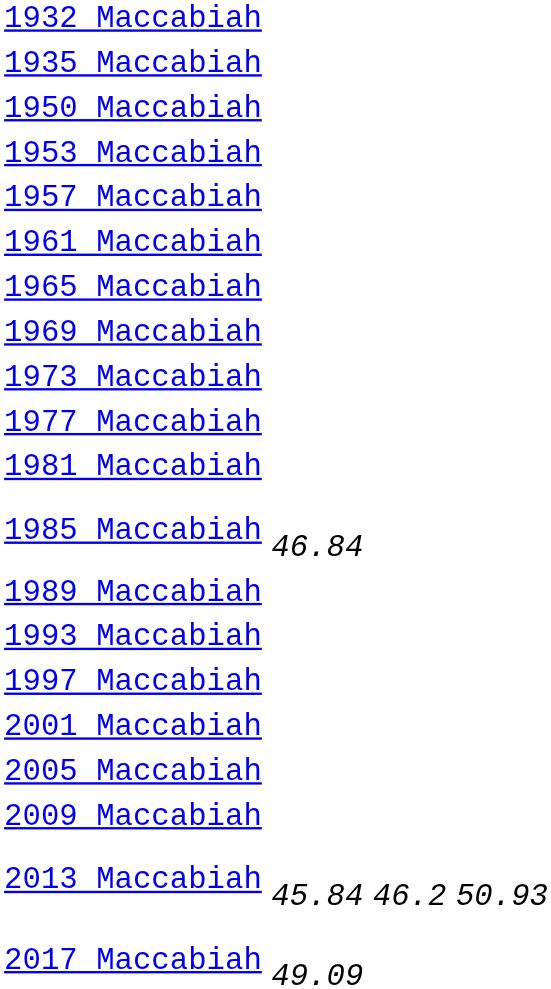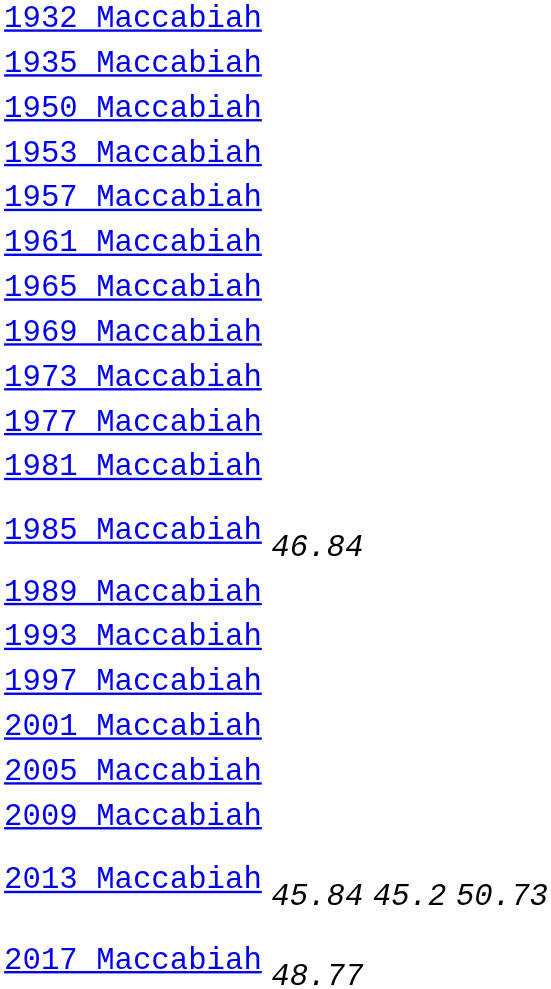 <table>
 <tr valign="top">
 <td><a href='#'>1932 Maccabiah</a></td>
 <td></td>
 <td></td>
 <td></td>
 </tr>
 <tr>
 <td><a href='#'>1935 Maccabiah</a></td>
 <td></td>
 <td></td>
 <td></td>
 </tr>
 <tr>
 <td><a href='#'>1950 Maccabiah</a></td>
 <td></td>
 <td></td>
 <td></td>
 </tr>
 <tr>
 <td><a href='#'>1953 Maccabiah</a></td>
 <td></td>
 <td></td>
 <td></td>
 </tr>
 <tr>
 <td><a href='#'>1957 Maccabiah</a></td>
 <td></td>
 <td></td>
 <td></td>
 </tr>
 <tr>
 <td><a href='#'>1961 Maccabiah</a></td>
 <td></td>
 <td></td>
 <td></td>
 </tr>
 <tr>
 <td><a href='#'>1965 Maccabiah</a></td>
 <td></td>
 <td></td>
 <td></td>
 </tr>
 <tr>
 <td><a href='#'>1969 Maccabiah</a></td>
 <td></td>
 <td></td>
 <td></td>
 </tr>
 <tr>
 <td><a href='#'>1973 Maccabiah</a></td>
 <td></td>
 <td></td>
 <td></td>
 </tr>
 <tr>
 <td><a href='#'>1977 Maccabiah</a></td>
 <td></td>
 <td></td>
 <td></td>
 </tr>
 <tr>
 <td><a href='#'>1981 Maccabiah</a></td>
 <td></td>
 <td></td>
 <td></td>
 </tr>
 <tr>
 <td><a href='#'>1985 Maccabiah</a></td>
 <td><br><em>46.84 </em></td>
 <td></td>
 <td></td>
 </tr>
 <tr>
 <td><a href='#'>1989 Maccabiah</a></td>
 <td></td>
 <td></td>
 <td></td>
 </tr>
 <tr>
 <td><a href='#'>1993 Maccabiah</a></td>
 <td></td>
 <td></td>
 <td></td>
 </tr>
 <tr>
 <td><a href='#'>1997 Maccabiah</a></td>
 <td></td>
 <td></td>
 <td></td>
 </tr>
 <tr>
 <td><a href='#'>2001 Maccabiah</a></td>
 <td></td>
 <td></td>
 <td></td>
 </tr>
 <tr>
 <td><a href='#'>2005 Maccabiah</a></td>
 <td></td>
 <td></td>
 <td></td>
 </tr>
 <tr>
 <td><a href='#'>2009 Maccabiah</a></td>
 <td></td>
 <td></td>
 <td></td>
 </tr>
 <tr>
 <td><a href='#'>2013 Maccabiah</a></td>
 <td><br><em>45.84  </em></td>
-<td><br><em>46.2</em></td>
-<td><br><em>50.93</em></td>
+<td><br><em>45.2</em></td>
+<td><br><em>50.73</em></td>
 </tr>
 <tr>
 <td><a href='#'>2017 Maccabiah</a></td>
-<td><br><em>49.09</em></td>
+<td><br><em>48.77</em></td>
 <td></td>
 <td></td>
 </tr>
 </table>
